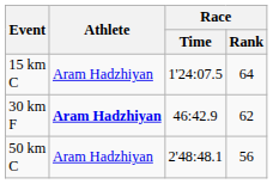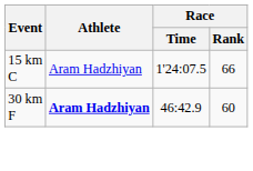 <table class="wikitable" border="1" style="font-size:90%">
 <tr>
 <th rowspan=2>Event</th>
 <th rowspan=2>Athlete</th>
 <th colspan=2>Race</th>
 </tr>
 <tr>
 <th>Time</th>
 <th>Rank</th>
 </tr>
 <tr>
 <td>15 km <br> C</td>
 <td><a href='#'>Aram Hadzhiyan</a></td>
 <td align=center>1'24:07.5</td>
-<td align=center>64</td>
+<td align=center>66</td>
 </tr>
 <tr>
 <td>30 km <br> F</td>
 <td><strong><a href='#'>Aram Hadzhiyan</a></strong></td>
 <td align=center>46:42.9</td>
-<td align=center>62</td>
-</tr>
-<tr>
-<td>50 km <br> C</td>
-<td><a href='#'>Aram Hadzhiyan</a></td>
-<td align=center>2'48:48.1</td>
-<td align=center>56</td>
+<td align=center>60</td>
 </tr>
 </table>
